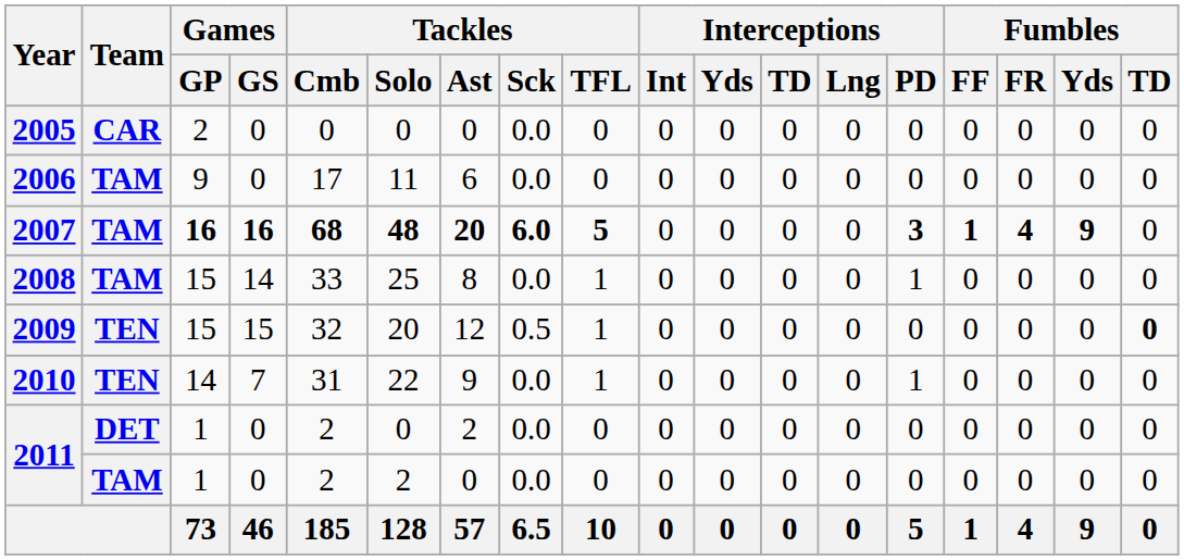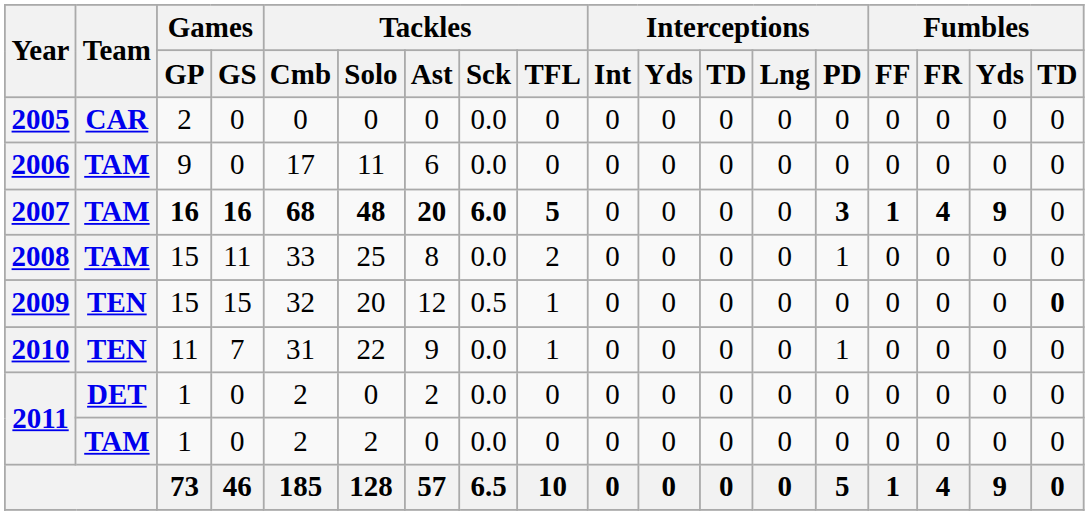 <table class="wikitable" style="text-align:center">
 <tr>
 <th rowspan="2">Year</th>
 <th rowspan="2">Team</th>
 <th colspan="2">Games</th>
 <th colspan="5">Tackles</th>
 <th colspan="5">Interceptions</th>
 <th colspan="4">Fumbles</th>
 </tr>
 <tr>
 <th>GP</th>
 <th>GS</th>
 <th>Cmb</th>
 <th>Solo</th>
 <th>Ast</th>
 <th>Sck</th>
 <th>TFL</th>
 <th>Int</th>
 <th>Yds</th>
 <th>TD</th>
 <th>Lng</th>
 <th>PD</th>
 <th>FF</th>
 <th>FR</th>
 <th>Yds</th>
 <th>TD</th>
 </tr>
 <tr>
 <th><a href='#'>2005</a></th>
 <th><a href='#'>CAR</a></th>
 <td>2</td>
 <td>0</td>
 <td>0</td>
 <td>0</td>
 <td>0</td>
 <td>0.0</td>
 <td>0</td>
 <td>0</td>
 <td>0</td>
 <td>0</td>
 <td>0</td>
 <td>0</td>
 <td>0</td>
 <td>0</td>
 <td>0</td>
 <td>0</td>
 </tr>
 <tr>
 <th><a href='#'>2006</a></th>
 <th><a href='#'>TAM</a></th>
 <td>9</td>
 <td>0</td>
 <td>17</td>
 <td>11</td>
 <td>6</td>
 <td>0.0</td>
 <td>0</td>
 <td>0</td>
 <td>0</td>
 <td>0</td>
 <td>0</td>
 <td>0</td>
 <td>0</td>
 <td>0</td>
 <td>0</td>
 <td>0</td>
 </tr>
 <tr>
 <th><a href='#'>2007</a></th>
 <th><a href='#'>TAM</a></th>
 <td><strong>16</strong></td>
 <td><strong>16</strong></td>
 <td><strong>68</strong></td>
 <td><strong>48</strong></td>
 <td><strong>20</strong></td>
 <td><strong>6.0</strong></td>
 <td><strong>5</strong></td>
 <td>0</td>
 <td>0</td>
 <td>0</td>
 <td>0</td>
 <td><strong>3</strong></td>
 <td><strong>1</strong></td>
 <td><strong>4</strong></td>
 <td><strong>9</strong></td>
 <td>0</td>
 </tr>
 <tr>
 <th><a href='#'>2008</a></th>
 <th><a href='#'>TAM</a></th>
 <td>15</td>
-<td>14</td>
+<td>11</td>
 <td>33</td>
 <td>25</td>
 <td>8</td>
 <td>0.0</td>
-<td>1</td>
+<td>2</td>
 <td>0</td>
 <td>0</td>
 <td>0</td>
 <td>0</td>
 <td>1</td>
 <td>0</td>
 <td>0</td>
 <td>0</td>
 <td>0</td>
 </tr>
 <tr>
 <th><a href='#'>2009</a></th>
 <th><a href='#'>TEN</a></th>
 <td>15</td>
 <td>15</td>
 <td>32</td>
 <td>20</td>
 <td>12</td>
 <td>0.5</td>
 <td>1</td>
 <td>0</td>
 <td>0</td>
 <td>0</td>
 <td>0</td>
 <td>0</td>
 <td>0</td>
 <td>0</td>
 <td>0</td>
 <td><strong>0</strong></td>
 </tr>
 <tr>
 <th><a href='#'>2010</a></th>
 <th><a href='#'>TEN</a></th>
-<td>14</td>
+<td>11</td>
 <td>7</td>
 <td>31</td>
 <td>22</td>
 <td>9</td>
 <td>0.0</td>
 <td>1</td>
 <td>0</td>
 <td>0</td>
 <td>0</td>
 <td>0</td>
 <td>1</td>
 <td>0</td>
 <td>0</td>
 <td>0</td>
 <td>0</td>
 </tr>
 <tr>
 <th rowspan="2"><a href='#'>2011</a></th>
 <th><a href='#'>DET</a></th>
 <td>1</td>
 <td>0</td>
 <td>2</td>
 <td>0</td>
 <td>2</td>
 <td>0.0</td>
 <td>0</td>
 <td>0</td>
 <td>0</td>
 <td>0</td>
 <td>0</td>
 <td>0</td>
 <td>0</td>
 <td>0</td>
 <td>0</td>
 <td>0</td>
 </tr>
 <tr>
 <th><a href='#'>TAM</a></th>
 <td>1</td>
 <td>0</td>
 <td>2</td>
 <td>2</td>
 <td>0</td>
 <td>0.0</td>
 <td>0</td>
 <td>0</td>
 <td>0</td>
 <td>0</td>
 <td>0</td>
 <td>0</td>
 <td>0</td>
 <td>0</td>
 <td>0</td>
 <td>0</td>
 </tr>
 <tr>
 <th colspan="2"></th>
 <th>73</th>
 <th>46</th>
 <th>185</th>
 <th>128</th>
 <th>57</th>
 <th>6.5</th>
 <th>10</th>
 <th>0</th>
 <th>0</th>
 <th>0</th>
 <th>0</th>
 <th>5</th>
 <th>1</th>
 <th>4</th>
 <th>9</th>
 <th>0</th>
 </tr>
 </table>
